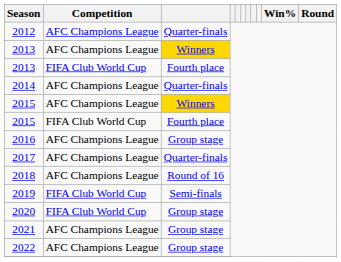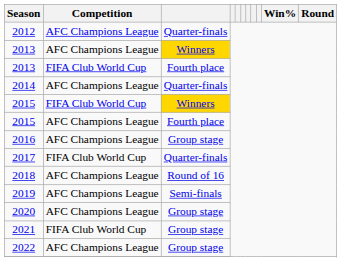 <table class="wikitable sortable" style="text-align:center;">
 <tr>
 <th>Season</th>
 <th>Competition</th>
 <th></th>
 <th></th>
 <th></th>
 <th></th>
 <th></th>
 <th></th>
 <th></th>
 <th>Win%</th>
 <th>Round</th>
 </tr>
 <tr>
 <td><a href='#'>2012</a></td>
 <td align=left><a href='#'>AFC Champions League</a><br></td>
 <td><a href='#'>Quarter-finals</a></td>
 </tr>
 <tr>
 <td><a href='#'>2013</a></td>
 <td align=left>AFC Champions League<br></td>
 <td bgcolor=gold><a href='#'>Winners</a></td>
 </tr>
 <tr>
 <td><a href='#'>2013</a></td>
 <td align=left><a href='#'>FIFA Club World Cup</a><br></td>
 <td><a href='#'>Fourth place</a></td>
 </tr>
 <tr>
 <td><a href='#'>2014</a></td>
 <td align=left>AFC Champions League<br></td>
 <td><a href='#'>Quarter-finals</a></td>
 </tr>
 <tr>
 <td><a href='#'>2015</a></td>
-<td align=left>AFC Champions League<br></td>
+<td align=left><a href='#'>FIFA Club World Cup</a><br></td>
 <td bgcolor=gold><a href='#'>Winners</a></td>
 </tr>
 <tr>
 <td><a href='#'>2015</a></td>
-<td align=left>FIFA Club World Cup<br></td>
+<td align=left>AFC Champions League<br></td>
 <td><a href='#'>Fourth place</a></td>
 </tr>
 <tr>
 <td><a href='#'>2016</a></td>
 <td align=left>AFC Champions League<br></td>
 <td><a href='#'>Group stage</a></td>
 </tr>
 <tr>
 <td><a href='#'>2017</a></td>
-<td align=left>AFC Champions League<br></td>
+<td align=left>FIFA Club World Cup<br></td>
 <td><a href='#'>Quarter-finals</a></td>
 </tr>
 <tr>
 <td><a href='#'>2018</a></td>
 <td align=left>AFC Champions League<br></td>
 <td><a href='#'>Round of 16</a></td>
 </tr>
 <tr>
 <td><a href='#'>2019</a></td>
-<td align=left><a href='#'>FIFA Club World Cup</a><br></td>
+<td align=left>AFC Champions League<br></td>
 <td><a href='#'>Semi-finals</a></td>
 </tr>
 <tr>
 <td><a href='#'>2020</a></td>
-<td align=left><a href='#'>FIFA Club World Cup</a><br></td>
+<td align=left>AFC Champions League<br></td>
 <td><a href='#'>Group stage</a></td>
 </tr>
 <tr>
 <td><a href='#'>2021</a></td>
-<td align=left>AFC Champions League<br></td>
+<td align=left>FIFA Club World Cup<br></td>
 <td><a href='#'>Group stage</a></td>
 </tr>
 <tr>
 <td><a href='#'>2022</a></td>
 <td align=left>AFC Champions League<br></td>
 <td><a href='#'>Group stage</a></td>
 </tr>
 <tr>
 </tr>
 </table>
